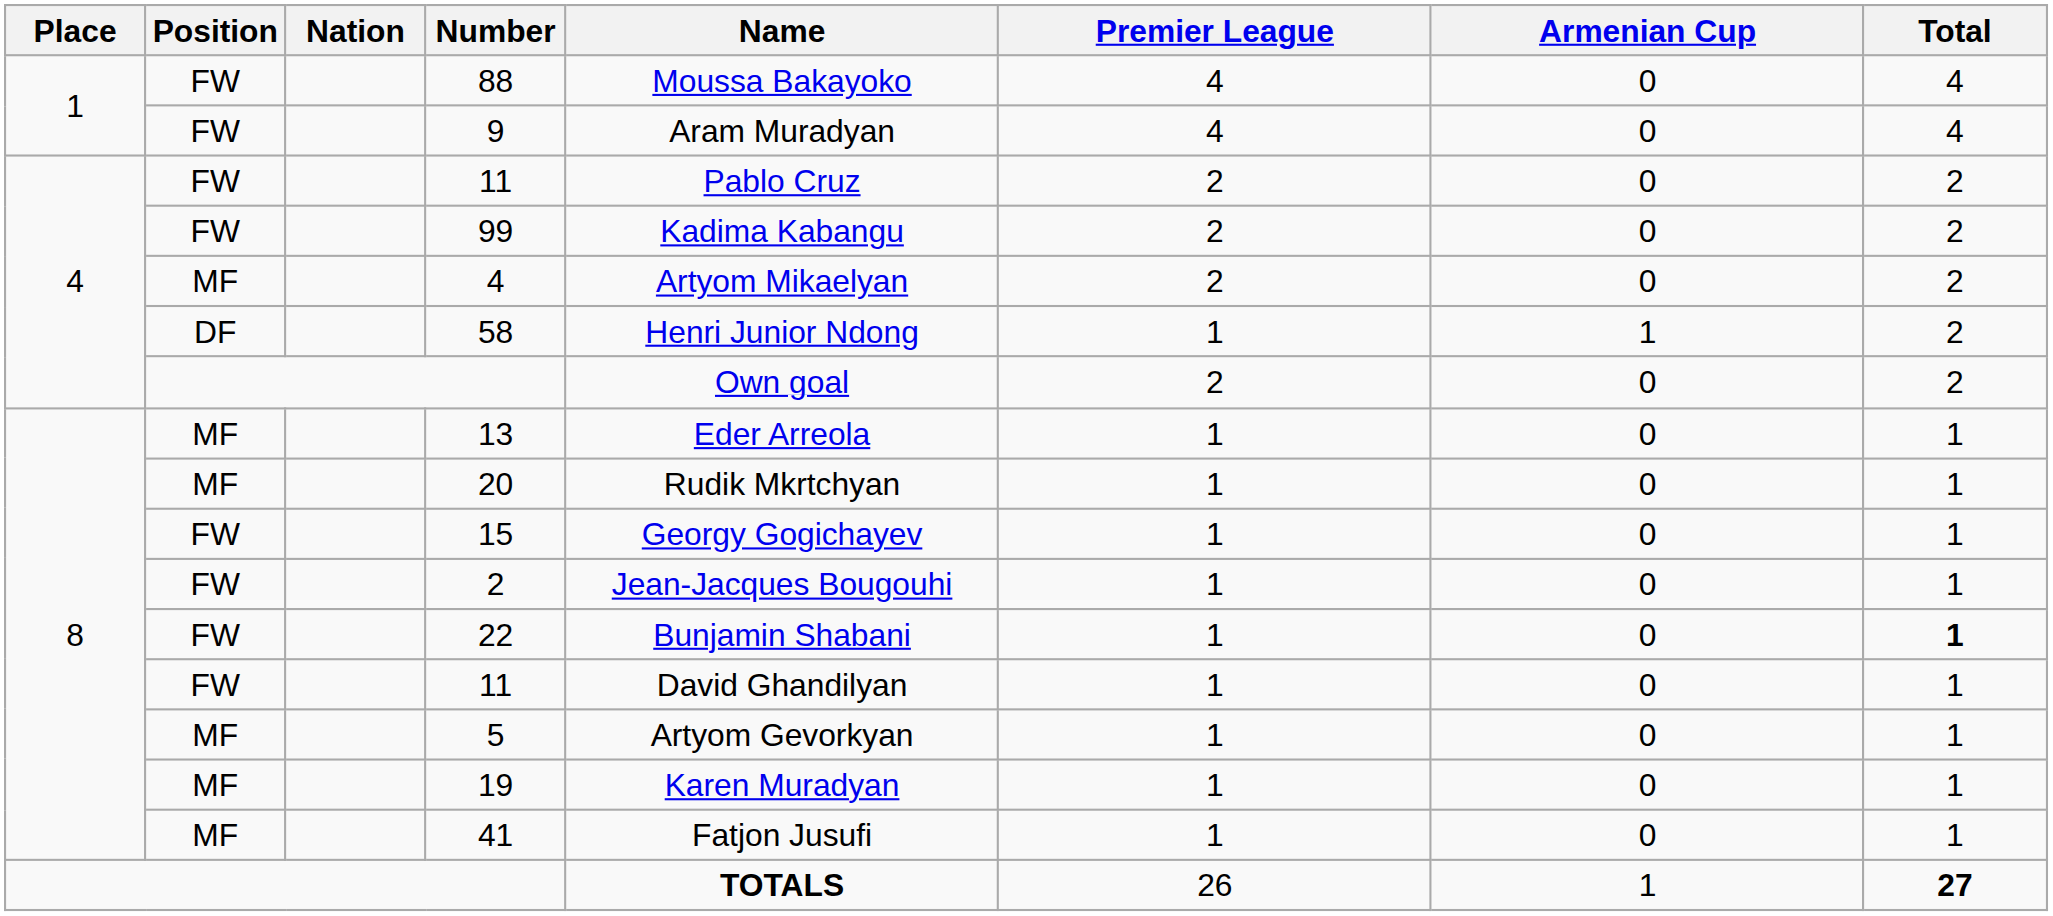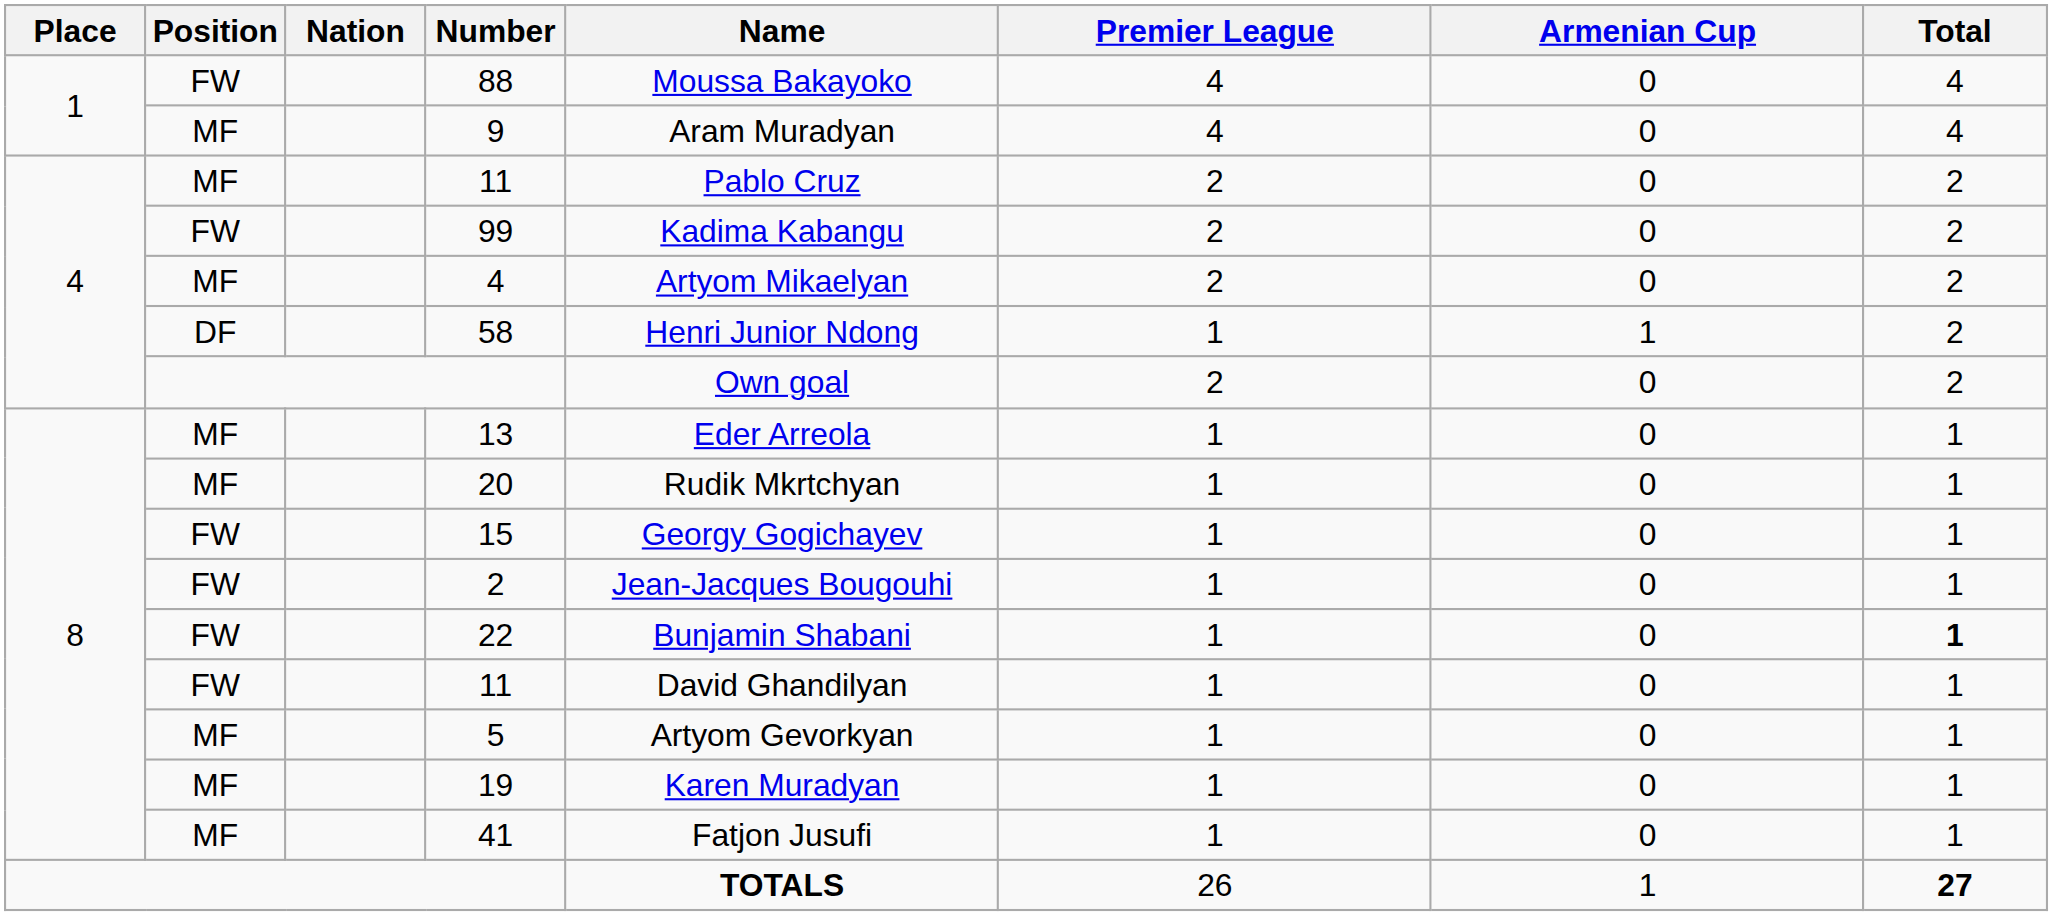 <table class="wikitable" style="font-size: 95%; text-align: center;">
 <tr>
 <th width=60>Place</th>
 <th width=60>Position</th>
 <th width=60>Nation</th>
 <th width=60>Number</th>
 <th width=200>Name</th>
 <th width=200><a href='#'>Premier League</a></th>
 <th width=200><a href='#'>Armenian Cup</a></th>
 <th width=80><strong>Total</strong></th>
 </tr>
 <tr>
 <td rowspan="2">1</td>
 <td>FW</td>
 <td></td>
 <td>88</td>
 <td><a href='#'>Moussa Bakayoko</a></td>
 <td>4</td>
 <td>0</td>
 <td>4</td>
 </tr>
 <tr>
-<td>FW</td>
+<td>MF</td>
 <td></td>
 <td>9</td>
 <td>Aram Muradyan</td>
 <td>4</td>
 <td>0</td>
 <td>4</td>
 </tr>
 <tr>
 <td rowspan="5">4</td>
-<td>FW</td>
+<td>MF</td>
 <td></td>
 <td>11</td>
 <td><a href='#'>Pablo Cruz</a></td>
 <td>2</td>
 <td>0</td>
 <td>2</td>
 </tr>
 <tr>
 <td>FW</td>
 <td></td>
 <td>99</td>
 <td><a href='#'>Kadima Kabangu</a></td>
 <td>2</td>
 <td>0</td>
 <td>2</td>
 </tr>
 <tr>
 <td>MF</td>
 <td></td>
 <td>4</td>
 <td><a href='#'>Artyom Mikaelyan</a></td>
 <td>2</td>
 <td>0</td>
 <td>2</td>
 </tr>
 <tr>
 <td>DF</td>
 <td></td>
 <td>58</td>
 <td><a href='#'>Henri Junior Ndong</a></td>
 <td>1</td>
 <td>1</td>
 <td>2</td>
 </tr>
 <tr>
 <td colspan="3"></td>
 <td><a href='#'>Own goal</a></td>
 <td>2</td>
 <td>0</td>
 <td>2</td>
 </tr>
 <tr>
 <td rowspan="9">8</td>
 <td>MF</td>
 <td></td>
 <td>13</td>
 <td><a href='#'>Eder Arreola</a></td>
 <td>1</td>
 <td>0</td>
 <td>1</td>
 </tr>
 <tr>
 <td>MF</td>
 <td></td>
 <td>20</td>
 <td>Rudik Mkrtchyan</td>
 <td>1</td>
 <td>0</td>
 <td>1</td>
 </tr>
 <tr>
 <td>FW</td>
 <td></td>
 <td>15</td>
 <td><a href='#'>Georgy Gogichayev</a></td>
 <td>1</td>
 <td>0</td>
 <td>1</td>
 </tr>
 <tr>
 <td>FW</td>
 <td></td>
 <td>2</td>
 <td><a href='#'>Jean-Jacques Bougouhi</a></td>
 <td>1</td>
 <td>0</td>
 <td>1</td>
 </tr>
 <tr>
 <td>FW</td>
 <td></td>
 <td>22</td>
 <td><a href='#'>Bunjamin Shabani</a></td>
 <td>1</td>
 <td>0</td>
 <td><strong>1</strong></td>
 </tr>
 <tr>
 <td>FW</td>
 <td></td>
 <td>11</td>
 <td>David Ghandilyan</td>
 <td>1</td>
 <td>0</td>
 <td>1</td>
 </tr>
 <tr>
 <td>MF</td>
 <td></td>
 <td>5</td>
 <td>Artyom Gevorkyan</td>
 <td>1</td>
 <td>0</td>
 <td>1</td>
 </tr>
 <tr>
 <td>MF</td>
 <td></td>
 <td>19</td>
 <td><a href='#'>Karen Muradyan</a></td>
 <td>1</td>
 <td>0</td>
 <td>1</td>
 </tr>
 <tr>
 <td>MF</td>
 <td></td>
 <td>41</td>
 <td>Fatjon Jusufi</td>
 <td>1</td>
 <td>0</td>
 <td>1</td>
 </tr>
 <tr>
 <td colspan="4"></td>
 <td><strong>TOTALS</strong></td>
 <td>26</td>
 <td>1</td>
 <td><strong>27</strong></td>
 </tr>
 </table>
